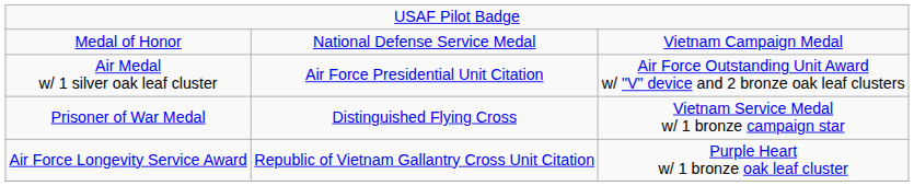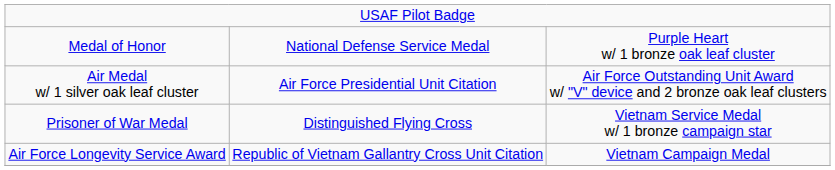 <table class="wikitable" style="margin:1em auto; text-align:center;">
 <tr>
 <td colspan="15"><a href='#'>USAF Pilot Badge</a></td>
 </tr>
 <tr>
 <td><a href='#'>Medal of Honor</a></td>
 <td><a href='#'>National Defense Service Medal</a></td>
-<td><a href='#'>Vietnam Campaign Medal</a></td>
+<td><a href='#'>Purple Heart</a><br>w/ 1 bronze <a href='#'>oak leaf cluster</a></td>
 </tr>
 <tr>
 <td><a href='#'>Air Medal</a><br>w/ 1 silver oak leaf cluster</td>
 <td><a href='#'>Air Force Presidential Unit Citation</a></td>
 <td><a href='#'>Air Force Outstanding Unit Award</a><br>w/ <a href='#'>"V" device</a> and 2 bronze oak leaf clusters</td>
 </tr>
 <tr>
 <td><a href='#'>Prisoner of War Medal</a></td>
 <td><a href='#'>Distinguished Flying Cross</a></td>
 <td><a href='#'>Vietnam Service Medal</a><br>w/ 1 bronze <a href='#'>campaign star</a></td>
 </tr>
 <tr>
 <td><a href='#'>Air Force Longevity Service Award</a></td>
 <td><a href='#'>Republic of Vietnam Gallantry Cross Unit Citation</a></td>
-<td><a href='#'>Purple Heart</a><br>w/ 1 bronze <a href='#'>oak leaf cluster</a></td>
+<td><a href='#'>Vietnam Campaign Medal</a></td>
 </tr>
 <tr>
 </tr>
 </table>
